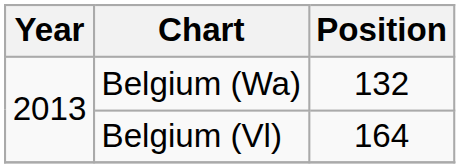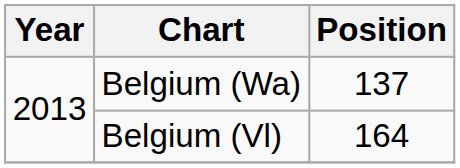 <table class="wikitable">
 <tr>
 <th>Year</th>
 <th>Chart</th>
 <th>Position</th>
 </tr>
 <tr>
 <td rowspan="2">2013</td>
 <td>Belgium (Wa)</td>
-<td align="center">132</td>
+<td align="center">137</td>
 </tr>
 <tr>
 <td>Belgium (Vl)</td>
 <td align="center">164</td>
 </tr>
 <tr>
 </tr>
 </table>
